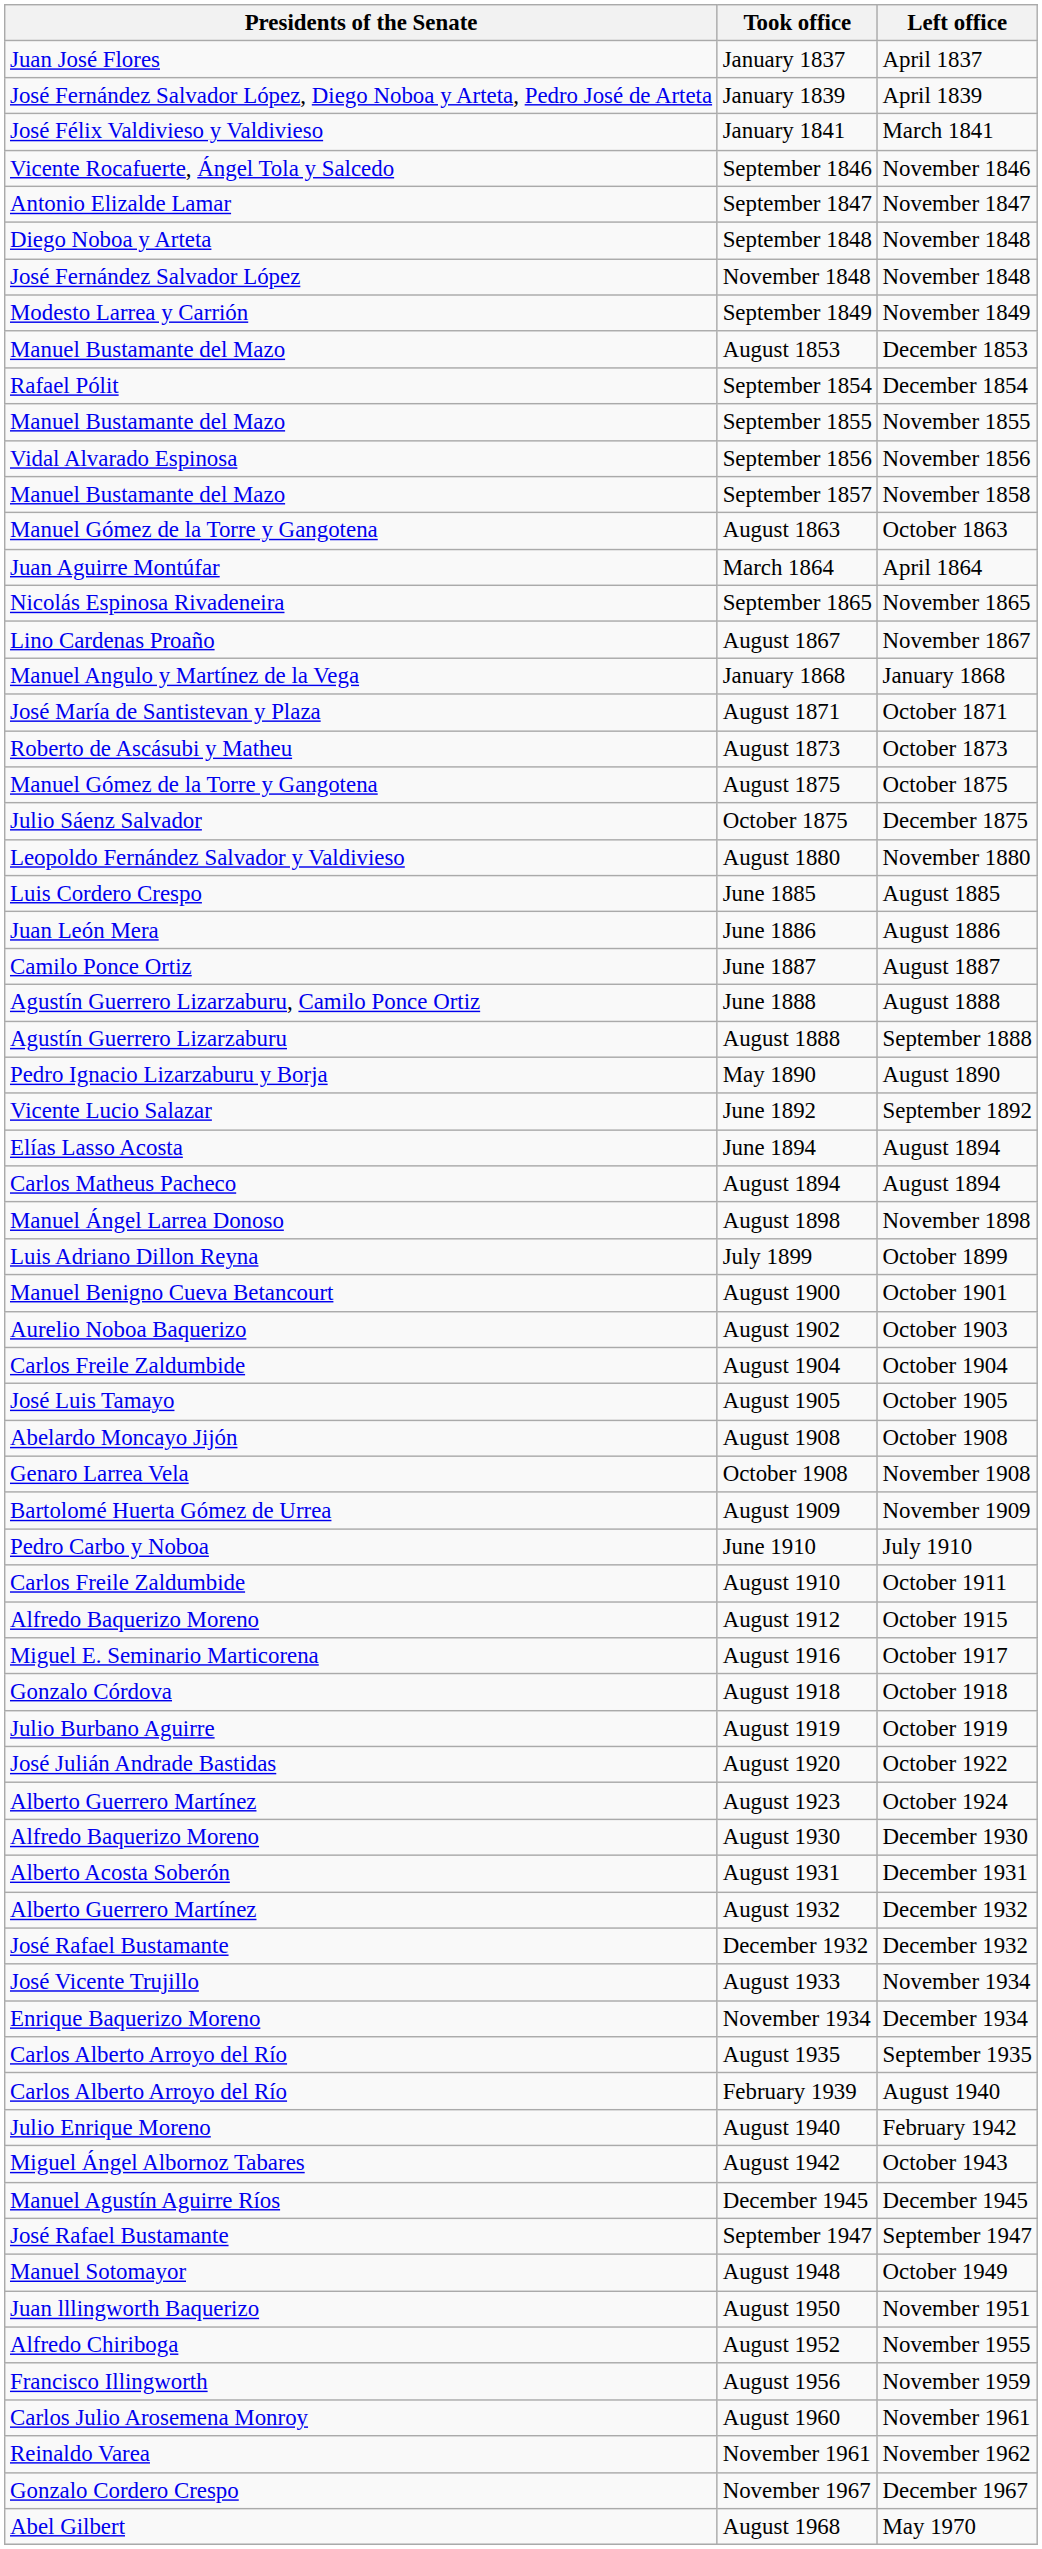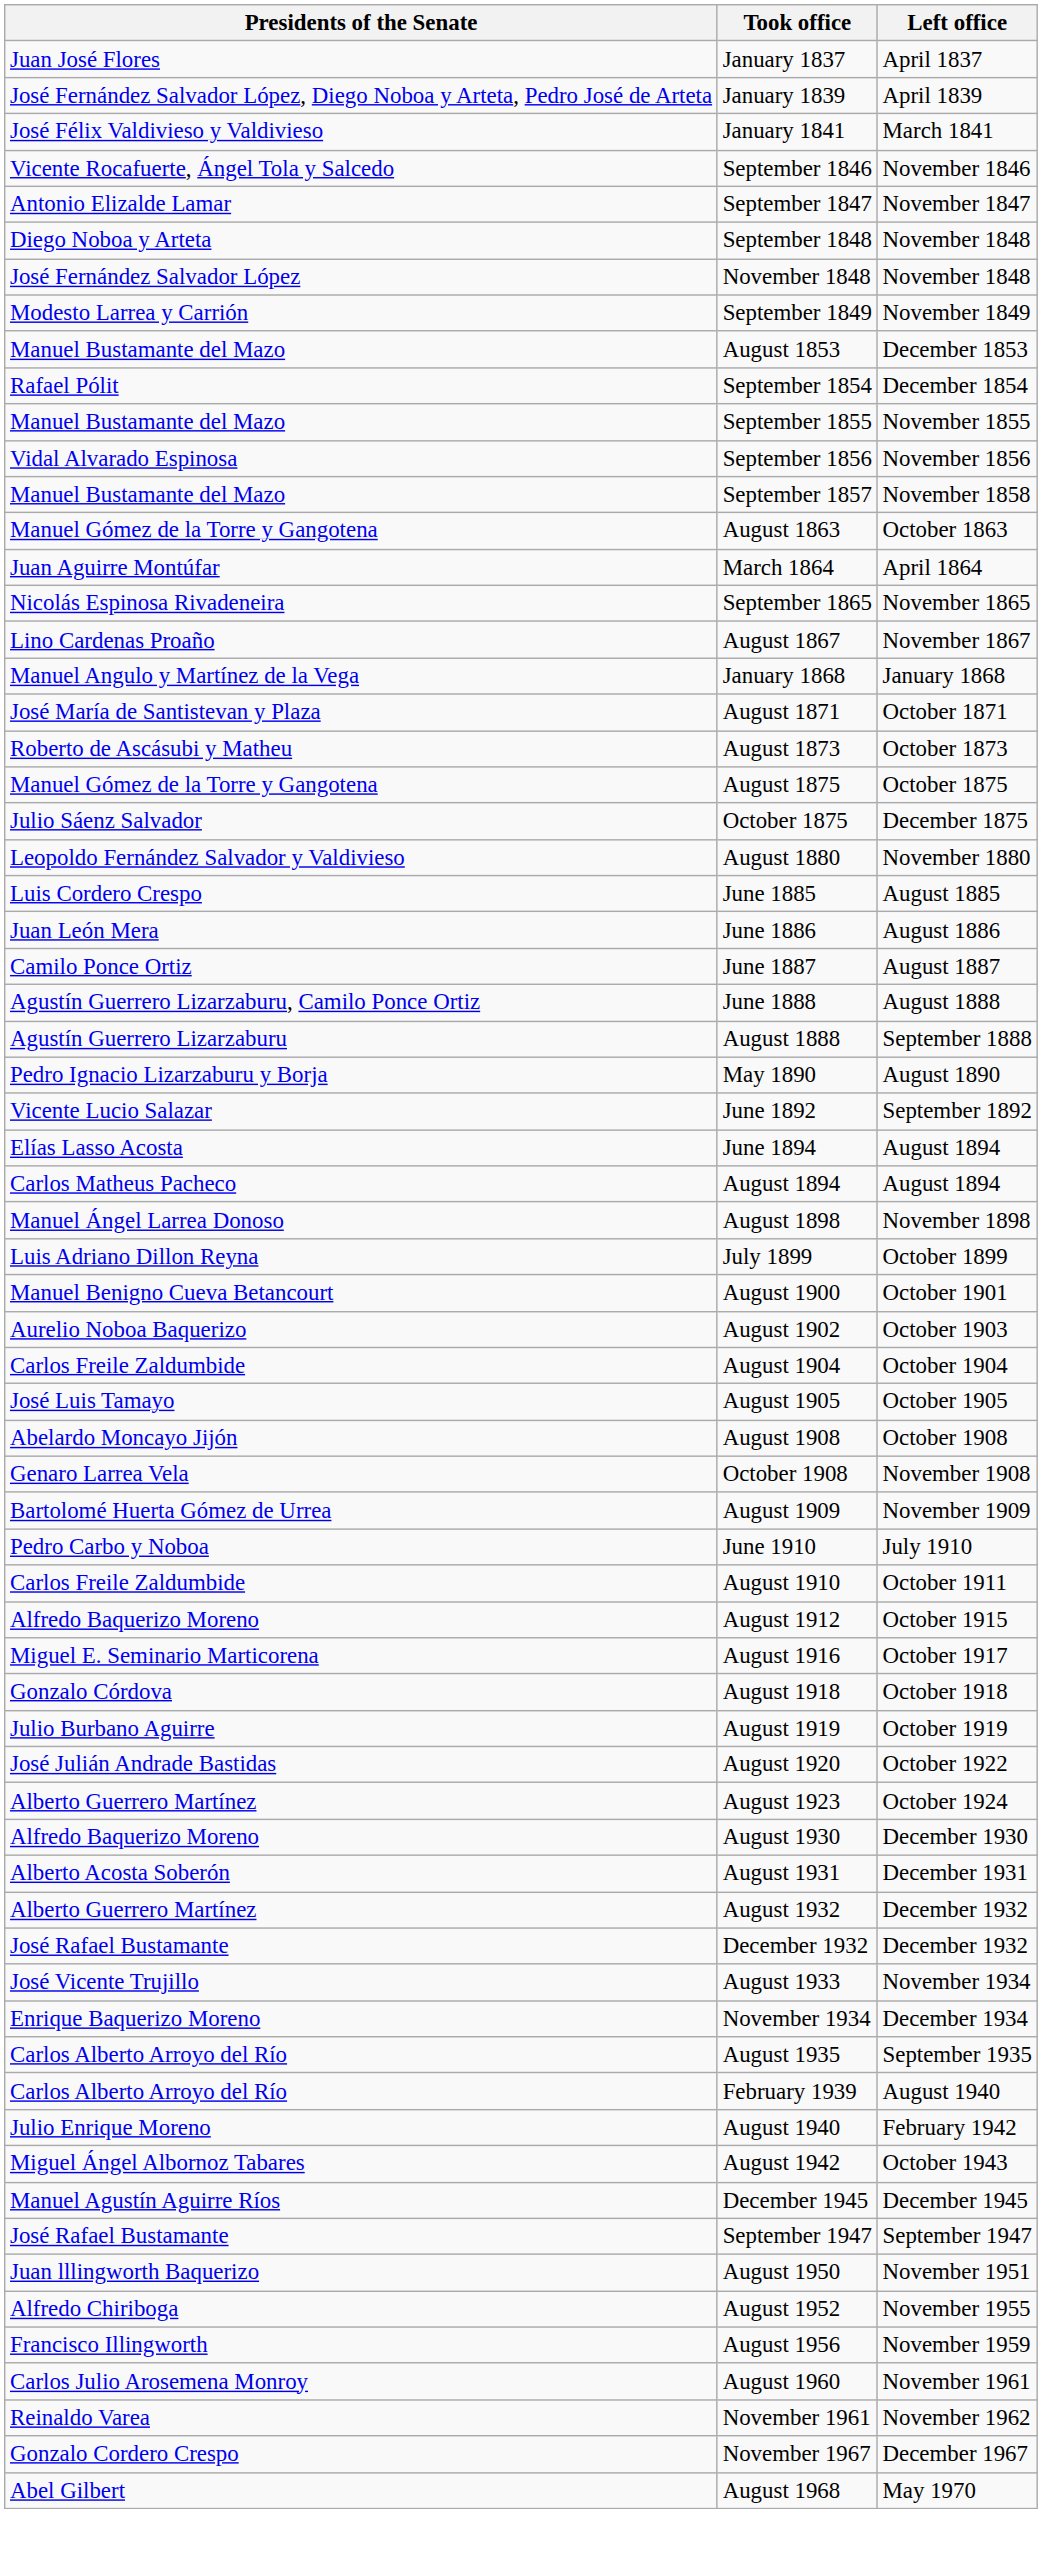 <table class="wikitable">
 <tr>
 <th>Presidents of the Senate</th>
 <th>Took office</th>
 <th>Left office</th>
 </tr>
 <tr>
 <td><a href='#'>Juan José Flores</a></td>
 <td>January 1837</td>
 <td>April 1837</td>
 </tr>
 <tr>
 <td><a href='#'>José Fernández Salvador López</a>, <a href='#'>Diego Noboa y Arteta</a>, <a href='#'>Pedro José de Arteta</a></td>
 <td>January 1839</td>
 <td>April 1839</td>
 </tr>
 <tr>
 <td><a href='#'>José Félix Valdivieso y Valdivieso</a></td>
 <td>January 1841</td>
 <td>March 1841</td>
 </tr>
 <tr>
 <td><a href='#'>Vicente Rocafuerte</a>, <a href='#'>Ángel Tola y Salcedo</a></td>
 <td>September 1846</td>
 <td>November 1846</td>
 </tr>
 <tr>
 <td><a href='#'>Antonio Elizalde Lamar</a></td>
 <td>September 1847</td>
 <td>November 1847</td>
 </tr>
 <tr>
 <td><a href='#'>Diego Noboa y Arteta</a></td>
 <td>September 1848</td>
 <td>November 1848</td>
 </tr>
 <tr>
 <td><a href='#'>José Fernández Salvador López</a></td>
 <td>November 1848</td>
 <td>November 1848</td>
 </tr>
 <tr>
 <td><a href='#'>Modesto Larrea y Carrión</a></td>
 <td>September 1849</td>
 <td>November 1849</td>
 </tr>
 <tr>
 <td><a href='#'>Manuel Bustamante del Mazo</a></td>
 <td>August 1853</td>
 <td>December 1853</td>
 </tr>
 <tr>
 <td><a href='#'>Rafael Pólit</a></td>
 <td>September 1854</td>
 <td>December 1854</td>
 </tr>
 <tr>
 <td><a href='#'>Manuel Bustamante del Mazo</a></td>
 <td>September 1855</td>
 <td>November 1855</td>
 </tr>
 <tr>
 <td><a href='#'>Vidal Alvarado Espinosa</a></td>
 <td>September 1856</td>
 <td>November 1856</td>
 </tr>
 <tr>
 <td><a href='#'>Manuel Bustamante del Mazo</a></td>
 <td>September 1857</td>
 <td>November 1858</td>
 </tr>
 <tr>
 <td><a href='#'>Manuel Gómez de la Torre y Gangotena</a></td>
 <td>August 1863</td>
 <td>October 1863</td>
 </tr>
 <tr>
 <td><a href='#'>Juan Aguirre Montúfar</a></td>
 <td>March 1864</td>
 <td>April 1864</td>
 </tr>
 <tr>
 <td><a href='#'>Nicolás Espinosa Rivadeneira</a></td>
 <td>September 1865</td>
 <td>November 1865</td>
 </tr>
 <tr>
 <td><a href='#'>Lino Cardenas Proaño</a></td>
 <td>August 1867</td>
 <td>November 1867</td>
 </tr>
 <tr>
 <td><a href='#'>Manuel Angulo y Martínez de la Vega</a></td>
 <td>January 1868</td>
 <td>January 1868</td>
 </tr>
 <tr>
 <td><a href='#'>José María de Santistevan y Plaza</a></td>
 <td>August 1871</td>
 <td>October 1871</td>
 </tr>
 <tr>
 <td><a href='#'>Roberto de Ascásubi y Matheu</a></td>
 <td>August 1873</td>
 <td>October 1873</td>
 </tr>
 <tr>
 <td><a href='#'>Manuel Gómez de la Torre y Gangotena</a></td>
 <td>August 1875</td>
 <td>October 1875</td>
 </tr>
 <tr>
 <td><a href='#'>Julio Sáenz Salvador</a></td>
 <td>October 1875</td>
 <td>December 1875</td>
 </tr>
 <tr>
 <td><a href='#'>Leopoldo Fernández Salvador y Valdivieso</a></td>
 <td>August 1880</td>
 <td>November 1880</td>
 </tr>
 <tr>
 <td><a href='#'>Luis Cordero Crespo</a></td>
 <td>June 1885</td>
 <td>August 1885</td>
 </tr>
 <tr>
 <td><a href='#'>Juan León Mera</a></td>
 <td>June 1886</td>
 <td>August 1886</td>
 </tr>
 <tr>
 <td><a href='#'>Camilo Ponce Ortiz</a></td>
 <td>June 1887</td>
 <td>August 1887</td>
 </tr>
 <tr>
 <td><a href='#'>Agustín Guerrero Lizarzaburu</a>, <a href='#'>Camilo Ponce Ortiz</a></td>
 <td>June 1888</td>
 <td>August 1888</td>
 </tr>
 <tr>
 <td><a href='#'>Agustín Guerrero Lizarzaburu</a></td>
 <td>August 1888</td>
 <td>September 1888</td>
 </tr>
 <tr>
 <td><a href='#'>Pedro Ignacio Lizarzaburu y Borja</a></td>
 <td>May 1890</td>
 <td>August 1890</td>
 </tr>
 <tr>
 <td><a href='#'>Vicente Lucio Salazar</a></td>
 <td>June 1892</td>
 <td>September 1892</td>
 </tr>
 <tr>
 <td><a href='#'>Elías Lasso Acosta</a></td>
 <td>June 1894</td>
 <td>August 1894</td>
 </tr>
 <tr>
 <td><a href='#'>Carlos Matheus Pacheco</a></td>
 <td>August 1894</td>
 <td>August 1894</td>
 </tr>
 <tr>
 <td><a href='#'>Manuel Ángel Larrea Donoso</a></td>
 <td>August 1898</td>
 <td>November 1898</td>
 </tr>
 <tr>
 <td><a href='#'>Luis Adriano Dillon Reyna</a></td>
 <td>July 1899</td>
 <td>October 1899</td>
 </tr>
 <tr>
 <td><a href='#'>Manuel Benigno Cueva Betancourt</a></td>
 <td>August 1900</td>
 <td>October 1901</td>
 </tr>
 <tr>
 <td><a href='#'>Aurelio Noboa Baquerizo</a></td>
 <td>August 1902</td>
 <td>October 1903</td>
 </tr>
 <tr>
 <td><a href='#'>Carlos Freile Zaldumbide</a></td>
 <td>August 1904</td>
 <td>October 1904</td>
 </tr>
 <tr>
 <td><a href='#'>José Luis Tamayo</a></td>
 <td>August 1905</td>
 <td>October 1905</td>
 </tr>
 <tr>
 <td><a href='#'>Abelardo Moncayo Jijón</a></td>
 <td>August 1908</td>
 <td>October 1908</td>
 </tr>
 <tr>
 <td><a href='#'>Genaro Larrea Vela</a></td>
 <td>October 1908</td>
 <td>November 1908</td>
 </tr>
 <tr>
 <td><a href='#'>Bartolomé Huerta Gómez de Urrea</a></td>
 <td>August 1909</td>
 <td>November 1909</td>
 </tr>
 <tr>
 <td><a href='#'>Pedro Carbo y Noboa</a></td>
 <td>June 1910</td>
 <td>July 1910</td>
 </tr>
 <tr>
 <td><a href='#'>Carlos Freile Zaldumbide</a></td>
 <td>August 1910</td>
 <td>October 1911</td>
 </tr>
 <tr>
 <td><a href='#'>Alfredo Baquerizo Moreno</a></td>
 <td>August 1912</td>
 <td>October 1915</td>
 </tr>
 <tr>
 <td><a href='#'>Miguel E. Seminario Marticorena</a></td>
 <td>August 1916</td>
 <td>October 1917</td>
 </tr>
 <tr>
 <td><a href='#'>Gonzalo Córdova</a></td>
 <td>August 1918</td>
 <td>October 1918</td>
 </tr>
 <tr>
 <td><a href='#'>Julio Burbano Aguirre</a></td>
 <td>August 1919</td>
 <td>October 1919</td>
 </tr>
 <tr>
 <td><a href='#'>José Julián Andrade Bastidas</a></td>
 <td>August 1920</td>
 <td>October 1922</td>
 </tr>
 <tr>
 <td><a href='#'>Alberto Guerrero Martínez</a></td>
 <td>August 1923</td>
 <td>October 1924</td>
 </tr>
 <tr>
 <td><a href='#'>Alfredo Baquerizo Moreno</a></td>
 <td>August 1930</td>
 <td>December 1930</td>
 </tr>
 <tr>
 <td><a href='#'>Alberto Acosta Soberón</a></td>
 <td>August 1931</td>
 <td>December 1931</td>
 </tr>
 <tr>
 <td><a href='#'>Alberto Guerrero Martínez</a></td>
 <td>August 1932</td>
 <td>December 1932</td>
 </tr>
 <tr>
 <td><a href='#'>José Rafael Bustamante</a></td>
 <td>December 1932</td>
 <td>December 1932</td>
 </tr>
 <tr>
 <td><a href='#'>José Vicente Trujillo</a></td>
 <td>August 1933</td>
 <td>November 1934</td>
 </tr>
 <tr>
 <td><a href='#'>Enrique Baquerizo Moreno</a></td>
 <td>November 1934</td>
 <td>December 1934</td>
 </tr>
 <tr>
 <td><a href='#'>Carlos Alberto Arroyo del Río</a></td>
 <td>August 1935</td>
 <td>September 1935</td>
 </tr>
 <tr>
 <td><a href='#'>Carlos Alberto Arroyo del Río</a></td>
 <td>February 1939</td>
 <td>August 1940</td>
 </tr>
 <tr>
 <td><a href='#'>Julio Enrique Moreno</a></td>
 <td>August 1940</td>
 <td>February 1942</td>
 </tr>
 <tr>
 <td><a href='#'>Miguel Ángel Albornoz Tabares</a></td>
 <td>August 1942</td>
 <td>October 1943</td>
 </tr>
 <tr>
 <td><a href='#'>Manuel Agustín Aguirre Ríos</a></td>
 <td>December 1945</td>
 <td>December 1945</td>
 </tr>
 <tr>
 <td><a href='#'>José Rafael Bustamante</a></td>
 <td>September 1947</td>
 <td>September 1947</td>
 </tr>
 <tr>
-<td><a href='#'>Manuel Sotomayor</a></td>
-<td>August 1948</td>
-<td>October 1949</td>
-</tr>
-<tr>
 <td><a href='#'>Juan lllingworth Baquerizo</a></td>
 <td>August 1950</td>
 <td>November 1951</td>
 </tr>
 <tr>
 <td><a href='#'>Alfredo Chiriboga</a></td>
 <td>August 1952</td>
 <td>November 1955</td>
 </tr>
 <tr>
 <td><a href='#'>Francisco Illingworth</a></td>
 <td>August 1956</td>
 <td>November 1959</td>
 </tr>
 <tr>
 <td><a href='#'>Carlos Julio Arosemena Monroy</a></td>
 <td>August 1960</td>
 <td>November 1961</td>
 </tr>
 <tr>
 <td><a href='#'>Reinaldo Varea</a></td>
 <td>November 1961</td>
 <td>November 1962</td>
 </tr>
 <tr>
 <td><a href='#'>Gonzalo Cordero Crespo</a></td>
 <td>November 1967</td>
 <td>December 1967</td>
 </tr>
 <tr>
 <td><a href='#'>Abel Gilbert</a></td>
 <td>August 1968</td>
 <td>May 1970</td>
 </tr>
 <tr>
 </tr>
 </table>
